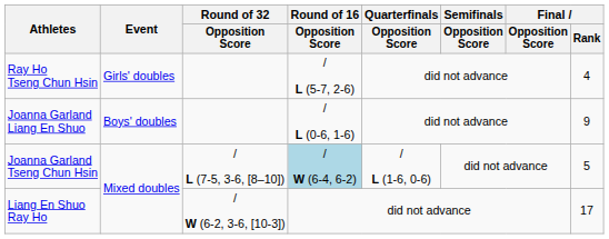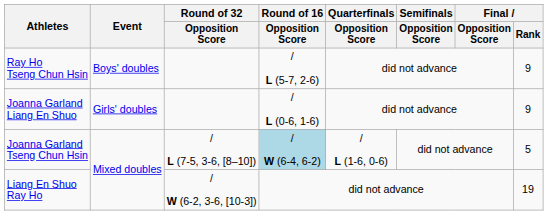 <table class=wikitable style="font-size:90%">
 <tr>
 <th rowspan=2>Athletes</th>
 <th rowspan=2>Event</th>
 <th>Round of 32</th>
 <th>Round of 16</th>
 <th>Quarterfinals</th>
 <th>Semifinals</th>
 <th colspan=2>Final / </th>
 </tr>
 <tr style="font-size:95%">
 <th>Opposition<br>Score</th>
 <th>Opposition<br>Score</th>
 <th>Opposition<br>Score</th>
 <th>Opposition<br>Score</th>
 <th>Opposition<br>Score</th>
 <th>Rank</th>
 </tr>
 <tr align=center>
 <td align=left><a href='#'>Ray Ho</a><br><a href='#'>Tseng Chun Hsin</a></td>
-<td align=left><a href='#'>Girls' doubles</a></td>
+<td align=left><a href='#'>Boys' doubles</a></td>
 <td></td>
 <td> /<br><br><strong>L</strong> (5-7, 2-6)</td>
 <td colspan=3>did not advance</td>
-<td>4</td>
+<td>9</td>
 </tr>
 <tr align=center>
 <td align=left><a href='#'>Joanna Garland</a><br><a href='#'>Liang En Shuo</a></td>
-<td align=left><a href='#'>Boys' doubles</a></td>
+<td align=left><a href='#'>Girls' doubles</a></td>
 <td></td>
 <td> /<br><br><strong>L</strong> (0-6, 1-6)</td>
 <td colspan=3>did not advance</td>
 <td>9</td>
 </tr>
 <tr align=center>
 <td align=left><a href='#'>Joanna Garland</a><br><a href='#'>Tseng Chun Hsin</a></td>
 <td rowspan=2 align=left><a href='#'>Mixed doubles</a></td>
 <td> /<br><br><strong>L</strong> (7-5, 3-6, [8–10])</td>
 <td style="background: lightblue;"> /<br><br><strong>W</strong> (6-4, 6-2)</td>
 <td> /<br><br><strong>L</strong> (1-6, 0-6)</td>
 <td colspan=2>did not advance</td>
 <td>5</td>
 </tr>
 <tr align=center>
 <td align=left><a href='#'>Liang En Shuo</a><br><a href='#'>Ray Ho</a></td>
 <td> /<br><br><strong>W</strong> (6-2, 3-6, [10-3])</td>
 <td colspan=4>did not advance</td>
-<td>17</td>
+<td>19</td>
 </tr>
 </table>
